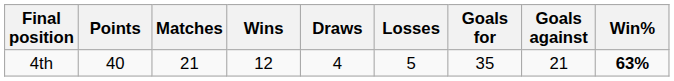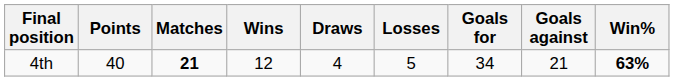 <table class="wikitable" style="font-size: 95%; text-align: center;">
 <tr>
 <th width=60>Final position</th>
 <th width=60>Points</th>
 <th width=60>Matches</th>
 <th width=60>Wins</th>
 <th width=60>Draws</th>
 <th width=60>Losses</th>
 <th width=60>Goals for</th>
 <th width=60>Goals against</th>
 <th width=60>Win%</th>
 </tr>
 <tr>
 <td>4th</td>
 <td>40</td>
-<td>21</td>
+<td><strong>21</strong></td>
 <td>12</td>
 <td>4</td>
 <td>5</td>
-<td>35</td>
+<td>34</td>
 <td>21</td>
 <td><strong>63%</strong></td>
 </tr>
 </table>
